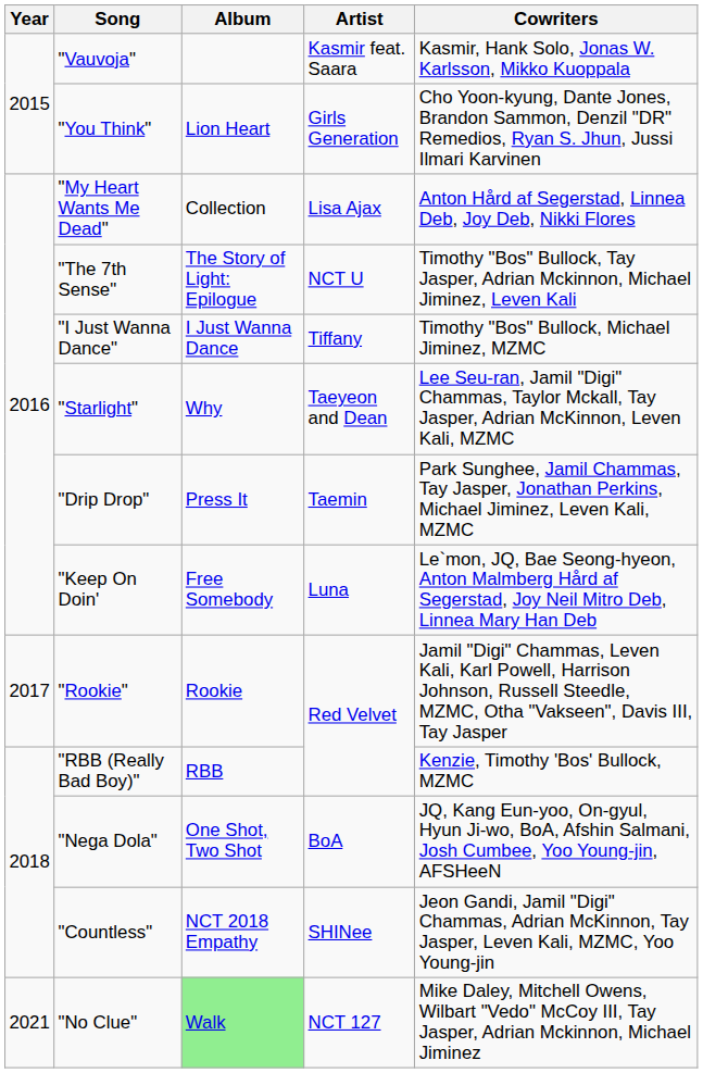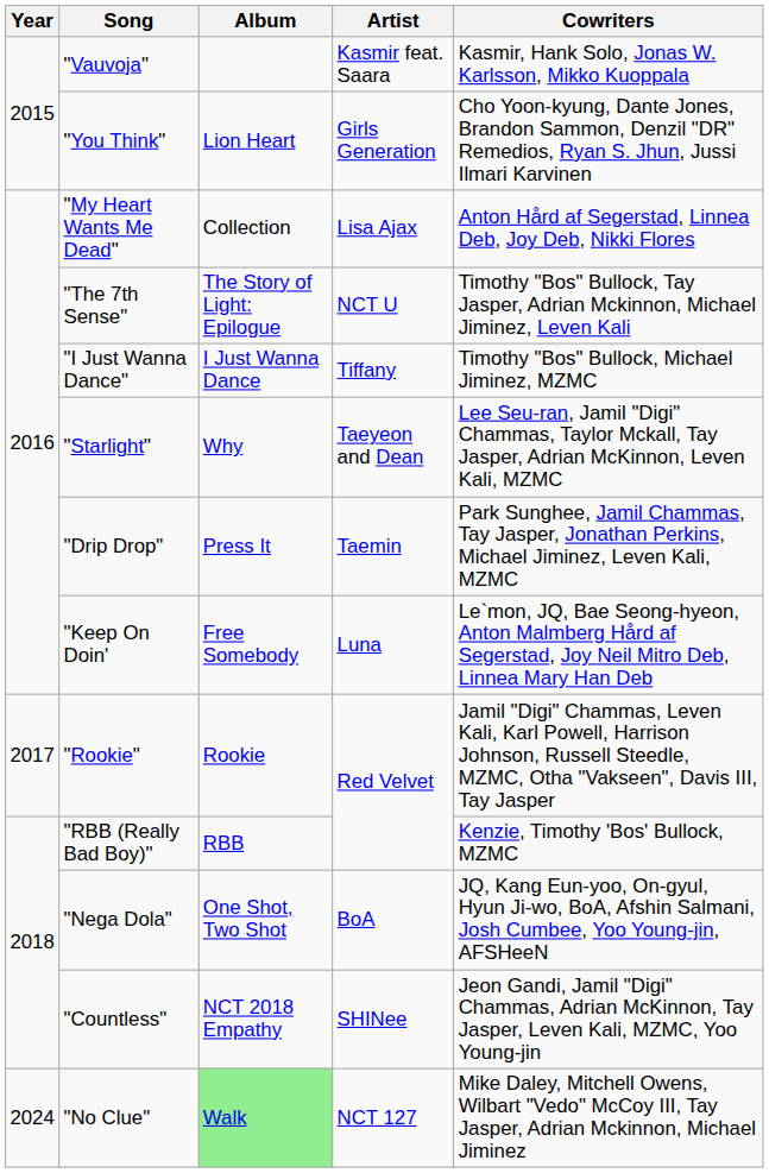 <table class="wikitable">
 <tr>
 <th>Year</th>
 <th>Song</th>
 <th>Album</th>
 <th>Artist</th>
 <th>Cowriters</th>
 </tr>
 <tr>
 <td rowspan=2>2015</td>
 <td>"<a href='#'>Vauvoja</a>"</td>
 <td></td>
 <td><a href='#'>Kasmir</a> feat. Saara</td>
 <td>Kasmir, Hank Solo, <a href='#'>Jonas W. Karlsson</a>, <a href='#'>Mikko Kuoppala</a></td>
 </tr>
 <tr>
 <td>"<a href='#'>You Think</a>"</td>
 <td><a href='#'>Lion Heart</a></td>
 <td><a href='#'>Girls Generation</a></td>
 <td>Cho Yoon-kyung, Dante Jones, Brandon Sammon, Denzil "DR" Remedios, <a href='#'>Ryan S. Jhun</a>, Jussi Ilmari Karvinen</td>
 </tr>
 <tr>
 <td rowspan="6">2016</td>
 <td>"<a href='#'>My Heart Wants Me Dead</a>"</td>
 <td>Collection</td>
 <td><a href='#'>Lisa Ajax</a></td>
 <td><a href='#'>Anton Hård af Segerstad</a>, <a href='#'>Linnea Deb</a>, <a href='#'>Joy Deb</a>, <a href='#'>Nikki Flores</a></td>
 </tr>
 <tr>
 <td>"The 7th Sense"</td>
 <td><a href='#'>The Story of Light: Epilogue</a></td>
 <td><a href='#'>NCT U</a></td>
 <td>Timothy "Bos" Bullock, Tay Jasper, Adrian Mckinnon, Michael Jiminez, <a href='#'>Leven Kali</a></td>
 </tr>
 <tr>
 <td>"I Just Wanna Dance"</td>
 <td><a href='#'>I Just Wanna Dance</a></td>
 <td><a href='#'>Tiffany</a></td>
 <td>Timothy "Bos" Bullock, Michael Jiminez, MZMC</td>
 </tr>
 <tr>
 <td>"<a href='#'>Starlight</a>"</td>
 <td><a href='#'>Why</a></td>
 <td><a href='#'>Taeyeon</a> and <a href='#'>Dean</a></td>
 <td><a href='#'>Lee Seu-ran</a>, Jamil "Digi" Chammas, Taylor Mckall, Tay Jasper, Adrian McKinnon, Leven Kali, MZMC</td>
 </tr>
 <tr>
 <td>"Drip Drop"</td>
 <td><a href='#'>Press It</a></td>
 <td><a href='#'>Taemin</a></td>
 <td>Park Sunghee, <a href='#'>Jamil Chammas</a>, Tay Jasper, <a href='#'>Jonathan Perkins</a>, Michael Jiminez, Leven Kali, MZMC</td>
 </tr>
 <tr>
 <td>"Keep On Doin'</td>
 <td><a href='#'>Free Somebody</a></td>
 <td><a href='#'>Luna</a></td>
 <td>Le`mon, JQ, Bae Seong-hyeon, <a href='#'>Anton Malmberg Hård af Segerstad</a>, <a href='#'>Joy Neil Mitro Deb</a>, <a href='#'>Linnea Mary Han Deb</a></td>
 </tr>
 <tr>
 <td rowspan=1>2017</td>
 <td>"<a href='#'>Rookie</a>"</td>
 <td><a href='#'>Rookie</a></td>
 <td rowspan="2"><a href='#'>Red Velvet</a></td>
 <td>Jamil "Digi" Chammas, Leven Kali, Karl Powell, Harrison Johnson, Russell Steedle, MZMC, Otha "Vakseen", Davis III, Tay Jasper</td>
 </tr>
 <tr>
 <td rowspan=3>2018</td>
 <td>"RBB (Really Bad Boy)"</td>
 <td><a href='#'>RBB</a></td>
 <td><a href='#'>Kenzie</a>, Timothy 'Bos' Bullock, MZMC</td>
 </tr>
 <tr>
 <td>"Nega Dola"</td>
 <td><a href='#'>One Shot, Two Shot</a></td>
 <td><a href='#'>BoA</a></td>
 <td>JQ, Kang Eun-yoo, On-gyul, Hyun Ji-wo, BoA, Afshin Salmani, <a href='#'>Josh Cumbee</a>, <a href='#'>Yoo Young-jin</a>, AFSHeeN</td>
 </tr>
 <tr>
 <td>"Countless"</td>
 <td><a href='#'>NCT 2018 Empathy</a></td>
 <td><a href='#'>SHINee</a></td>
 <td>Jeon Gandi, Jamil "Digi" Chammas, Adrian McKinnon, Tay Jasper, Leven Kali, MZMC, Yoo Young-jin</td>
 </tr>
 <tr>
-<td>2021</td>
+<td>2024</td>
 <td>"No Clue"</td>
 <td style="background: lightgreen;"><a href='#'>Walk</a></td>
 <td><a href='#'>NCT 127</a></td>
 <td>Mike Daley, Mitchell Owens, Wilbart "Vedo" McCoy III, Tay Jasper, Adrian Mckinnon, Michael Jiminez</td>
 </tr>
 </table>
